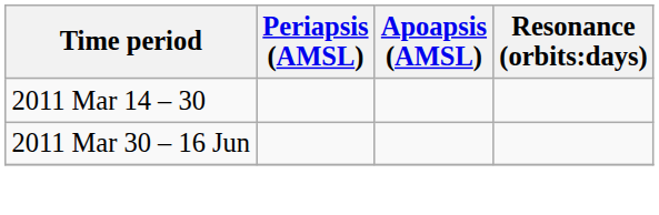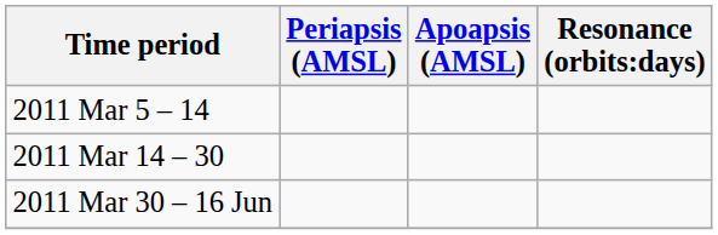 <table class="wikitable">
 <tr>
 <th>Time period</th>
 <th><a href='#'>Periapsis</a><br>(<a href='#'>AMSL</a>)</th>
 <th><a href='#'>Apoapsis</a><br>(<a href='#'>AMSL</a>)</th>
 <th>Resonance<br>(orbits:days)</th>
+</tr>
+<tr>
+<td>2011 Mar 5 – 14</td>
+<td></td>
+<td></td>
+<td></td>
 </tr>
 <tr>
 <td>2011 Mar 14 – 30</td>
 <td></td>
 <td></td>
 <td></td>
 </tr>
 <tr>
 <td>2011 Mar 30 – 16 Jun</td>
 <td></td>
 <td></td>
 <td></td>
 </tr>
 <tr>
 </tr>
 </table>
